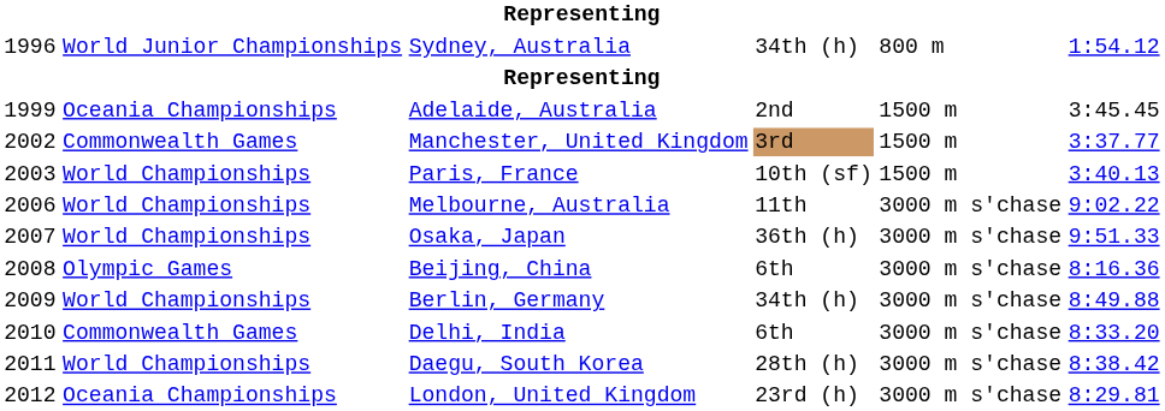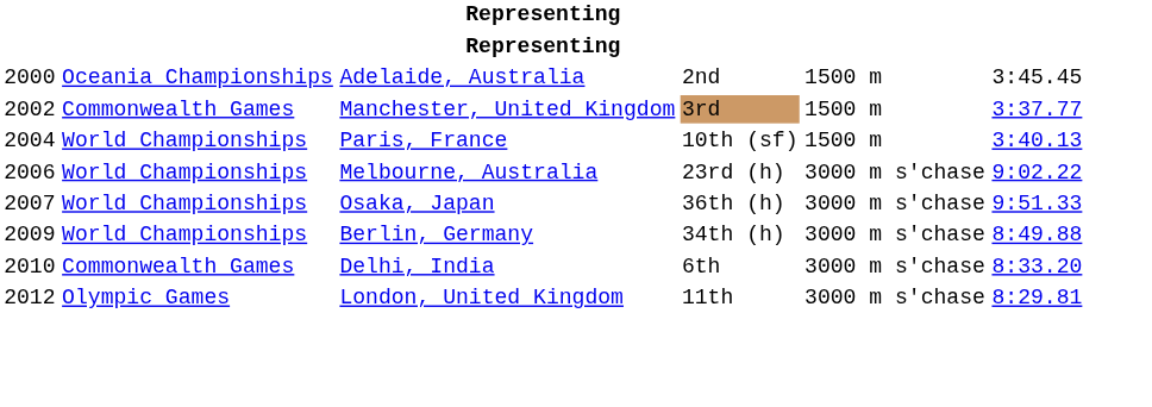 <table>
 <tr>
 <th colspan="6">Representing </th>
 </tr>
 <tr>
-<td>1996</td>
-<td><a href='#'>World Junior Championships</a></td>
-<td><a href='#'>Sydney, Australia</a></td>
-<td>34th (h)</td>
-<td>800 m</td>
-<td><a href='#'>1:54.12</a></td>
-</tr>
-<tr>
 <th colspan="6">Representing </th>
 </tr>
 <tr>
-<td>1999</td>
+<td>2000</td>
 <td><a href='#'>Oceania Championships</a></td>
 <td><a href='#'>Adelaide, Australia</a></td>
 <td>2nd</td>
 <td>1500 m</td>
 <td>3:45.45</td>
 </tr>
 <tr>
 <td>2002</td>
 <td><a href='#'>Commonwealth Games</a></td>
 <td><a href='#'>Manchester, United Kingdom</a></td>
 <td bgcolor=cc9966>3rd</td>
 <td>1500 m</td>
 <td><a href='#'>3:37.77</a></td>
 </tr>
 <tr>
-<td>2003</td>
+<td>2004</td>
 <td><a href='#'>World Championships</a></td>
 <td><a href='#'>Paris, France</a></td>
 <td>10th (sf)</td>
 <td>1500 m</td>
 <td><a href='#'>3:40.13</a></td>
 </tr>
 <tr>
 <td>2006</td>
 <td><a href='#'>World Championships</a></td>
 <td><a href='#'>Melbourne, Australia</a></td>
-<td>11th</td>
+<td>23rd (h)</td>
 <td>3000 m s'chase</td>
 <td><a href='#'>9:02.22</a></td>
 </tr>
 <tr>
 <td>2007</td>
 <td><a href='#'>World Championships</a></td>
 <td><a href='#'>Osaka, Japan</a></td>
 <td>36th (h)</td>
 <td>3000 m s'chase</td>
 <td><a href='#'>9:51.33</a></td>
-</tr>
-<tr>
-<td>2008</td>
-<td><a href='#'>Olympic Games</a></td>
-<td><a href='#'>Beijing, China</a></td>
-<td>6th</td>
-<td>3000 m s'chase</td>
-<td><a href='#'>8:16.36</a></td>
 </tr>
 <tr>
 <td>2009</td>
 <td><a href='#'>World Championships</a></td>
 <td><a href='#'>Berlin, Germany</a></td>
 <td>34th (h)</td>
 <td>3000 m s'chase</td>
 <td><a href='#'>8:49.88</a></td>
 </tr>
 <tr>
 <td>2010</td>
 <td><a href='#'>Commonwealth Games</a></td>
 <td><a href='#'>Delhi, India</a></td>
 <td>6th</td>
 <td>3000 m s'chase</td>
 <td><a href='#'>8:33.20</a></td>
 </tr>
 <tr>
-<td>2011</td>
-<td><a href='#'>World Championships</a></td>
-<td><a href='#'>Daegu, South Korea</a></td>
-<td>28th (h)</td>
-<td>3000 m s'chase</td>
-<td><a href='#'>8:38.42</a></td>
-</tr>
-<tr>
 <td>2012</td>
-<td><a href='#'>Oceania Championships</a></td>
+<td><a href='#'>Olympic Games</a></td>
 <td><a href='#'>London, United Kingdom</a></td>
-<td>23rd (h)</td>
+<td>11th</td>
 <td>3000 m s'chase</td>
 <td><a href='#'>8:29.81</a></td>
 </tr>
 </table>
